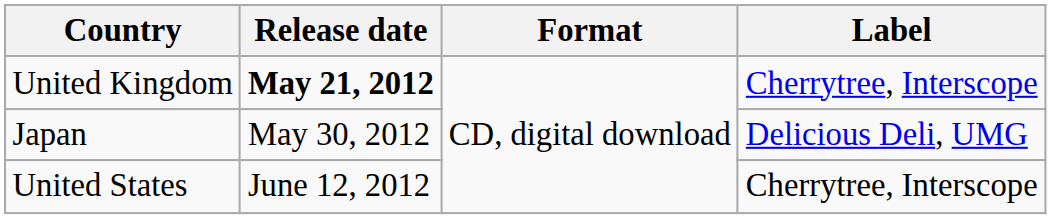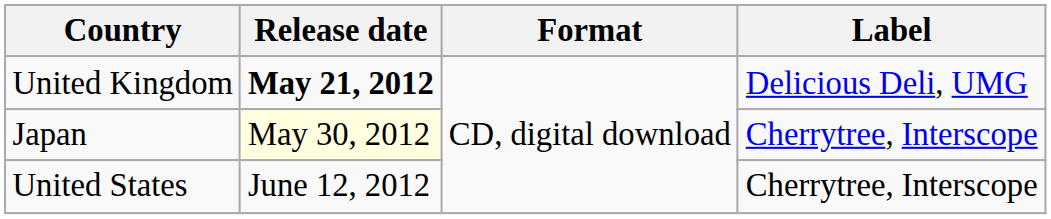 <table class="wikitable plainrowheaders">
 <tr>
 <th scope="col">Country</th>
 <th scope="col">Release date</th>
 <th scope="col">Format</th>
 <th scope="col">Label</th>
 </tr>
 <tr>
 <td>United Kingdom</td>
 <td><strong>May 21, 2012</strong></td>
 <td rowspan="3">CD, digital download</td>
-<td><a href='#'>Cherrytree</a>, <a href='#'>Interscope</a></td>
+<td><a href='#'>Delicious Deli</a>, <a href='#'>UMG</a></td>
 </tr>
 <tr>
 <td>Japan</td>
-<td>May 30, 2012</td>
-<td><a href='#'>Delicious Deli</a>, <a href='#'>UMG</a></td>
+<td style="background: lightyellow;">May 30, 2012</td>
+<td><a href='#'>Cherrytree</a>, <a href='#'>Interscope</a></td>
 </tr>
 <tr>
 <td>United States</td>
 <td>June 12, 2012</td>
 <td>Cherrytree, Interscope</td>
 </tr>
 </table>
